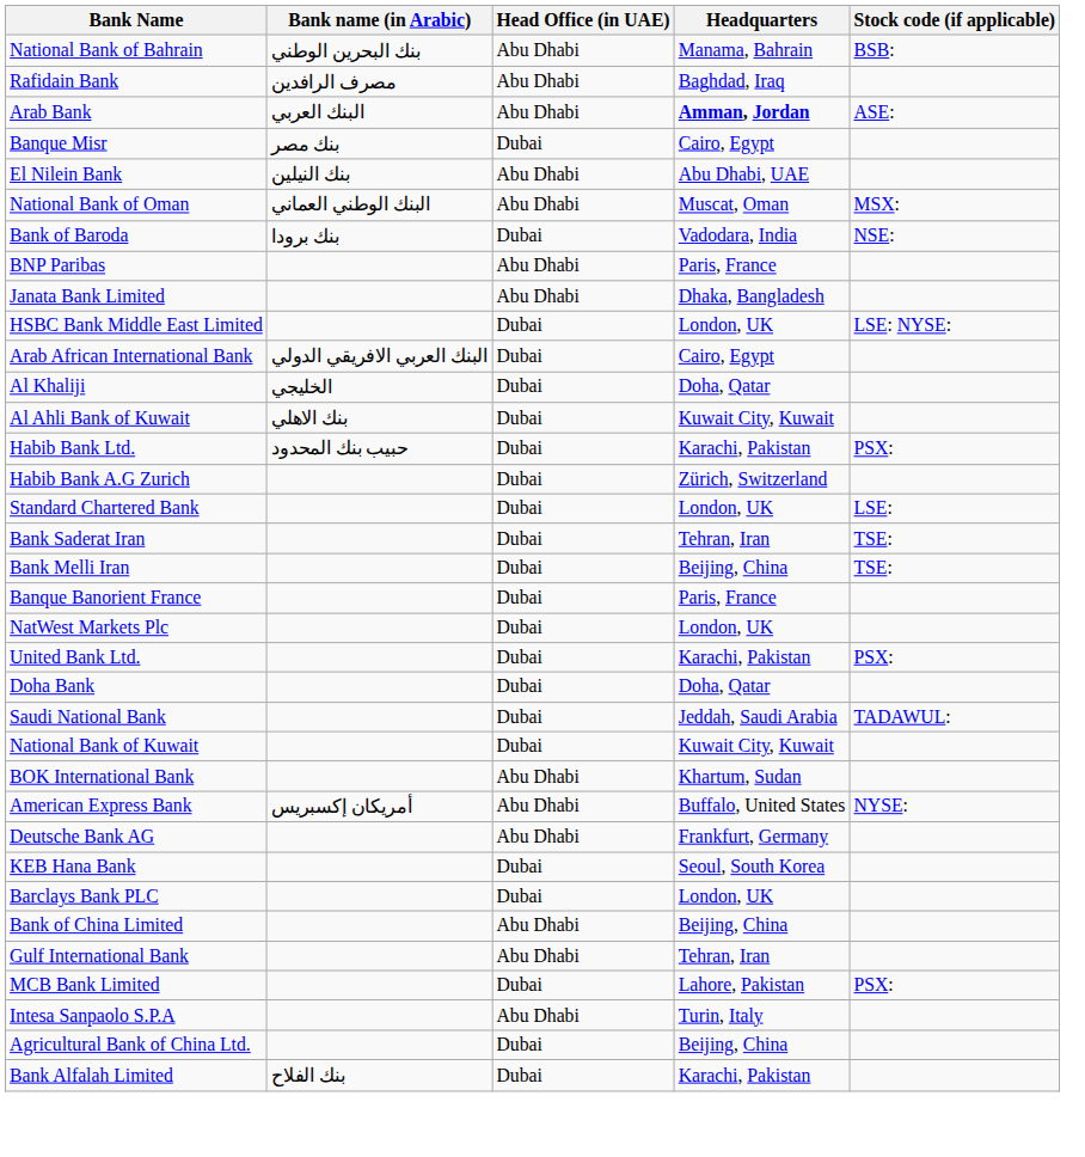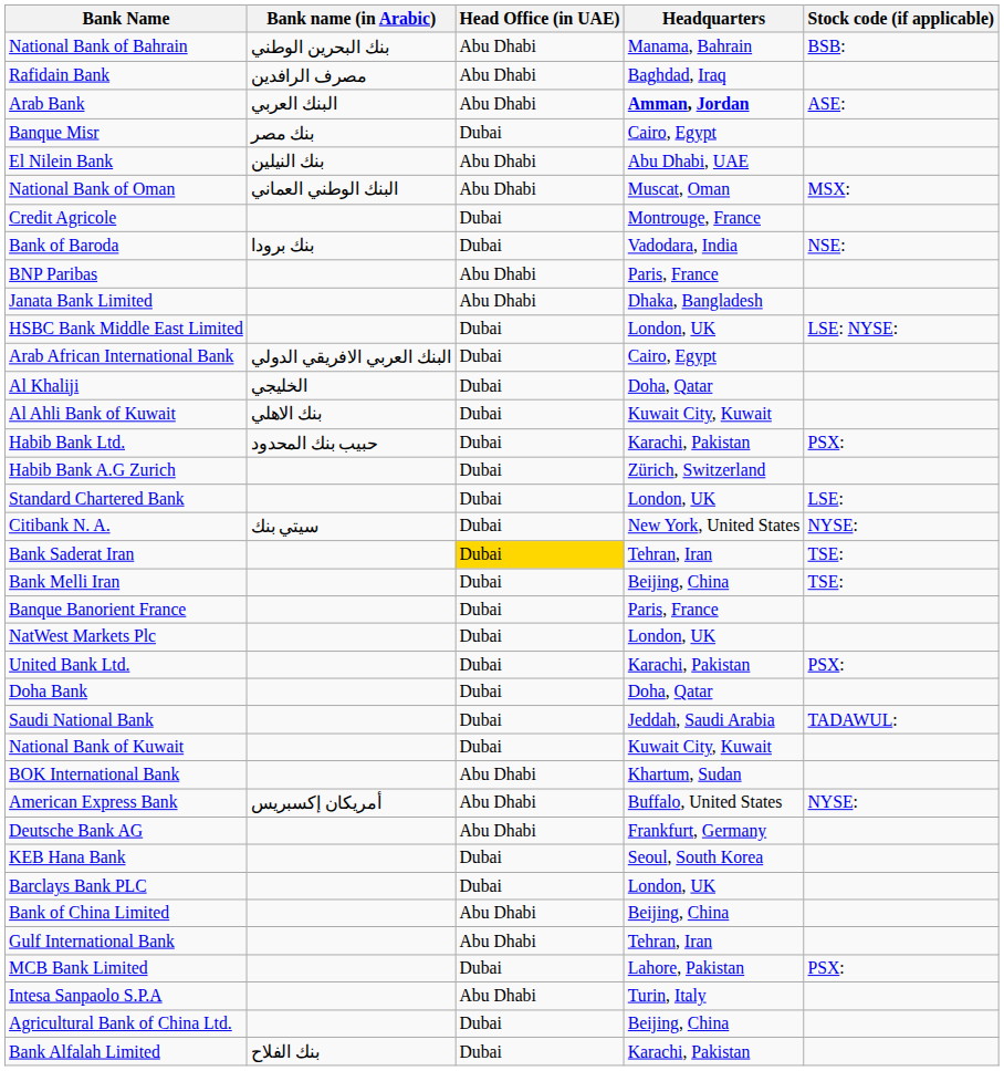 <table class="wikitable sortable mw-collapsible">
 <tr>
 <th>Bank Name</th>
 <th>Bank name (in <a href='#'>Arabic</a>)</th>
 <th>Head Office (in UAE)</th>
 <th>Headquarters</th>
 <th>Stock code (if applicable)</th>
 </tr>
 <tr>
 <td><a href='#'>National Bank of Bahrain</a></td>
 <td>بنك البحرين الوطني</td>
 <td>Abu Dhabi</td>
 <td><a href='#'>Manama</a>, <a href='#'>Bahrain</a></td>
 <td><a href='#'>BSB</a>: </td>
 </tr>
 <tr>
 <td><a href='#'>Rafidain Bank</a></td>
 <td>مصرف الرافدين</td>
 <td>Abu Dhabi</td>
 <td><a href='#'>Baghdad</a>, <a href='#'>Iraq</a></td>
 <td></td>
 </tr>
 <tr>
 <td><a href='#'>Arab Bank</a></td>
 <td>البنك العربي</td>
 <td>Abu Dhabi</td>
 <td><strong><a href='#'>Amman</a>, <a href='#'>Jordan</a></strong></td>
 <td><a href='#'>ASE</a>: </td>
 </tr>
 <tr>
 <td><a href='#'>Banque Misr</a></td>
 <td>بنك مصر</td>
 <td>Dubai</td>
 <td><a href='#'>Cairo</a>, <a href='#'>Egypt</a></td>
 <td></td>
 </tr>
 <tr>
 <td><a href='#'>El Nilein Bank</a></td>
 <td>بنك النيلين</td>
 <td>Abu Dhabi</td>
 <td><a href='#'>Abu Dhabi</a>, <a href='#'>UAE</a></td>
 <td></td>
 </tr>
 <tr>
 <td><a href='#'>National Bank of Oman</a></td>
 <td>البنك الوطني العماني</td>
 <td>Abu Dhabi</td>
 <td><a href='#'>Muscat</a>, <a href='#'>Oman</a></td>
 <td><a href='#'>MSX</a>: </td>
+</tr>
+<tr>
+<td><a href='#'>Credit Agricole</a></td>
+<td></td>
+<td>Dubai</td>
+<td><a href='#'>Montrouge</a>, <a href='#'>France</a></td>
+<td></td>
 </tr>
 <tr>
 <td><a href='#'>Bank of Baroda</a></td>
 <td>بنك برودا</td>
 <td>Dubai</td>
 <td><a href='#'>Vadodara</a>, <a href='#'>India</a></td>
 <td><a href='#'>NSE</a>: </td>
 </tr>
 <tr>
 <td><a href='#'>BNP Paribas</a></td>
 <td></td>
 <td>Abu Dhabi</td>
 <td><a href='#'>Paris</a>, <a href='#'>France</a></td>
 <td></td>
 </tr>
 <tr>
 <td><a href='#'>Janata Bank Limited</a></td>
 <td></td>
 <td>Abu Dhabi</td>
 <td><a href='#'>Dhaka</a>, <a href='#'>Bangladesh</a></td>
 <td></td>
 </tr>
 <tr>
 <td><a href='#'>HSBC Bank Middle East Limited</a></td>
 <td></td>
 <td>Dubai</td>
 <td><a href='#'>London</a>, <a href='#'>UK</a></td>
 <td><a href='#'>LSE</a>:  <a href='#'>NYSE</a>: </td>
 </tr>
 <tr>
 <td><a href='#'>Arab African International Bank</a></td>
 <td>البنك العربي الافريقي الدولي</td>
 <td>Dubai</td>
 <td><a href='#'>Cairo</a>, <a href='#'>Egypt</a></td>
 <td></td>
 </tr>
 <tr>
 <td><a href='#'>Al Khaliji</a></td>
 <td>الخليجي</td>
 <td>Dubai</td>
 <td><a href='#'>Doha</a>, <a href='#'>Qatar</a></td>
 <td></td>
 </tr>
 <tr>
 <td><a href='#'>Al Ahli Bank of Kuwait</a></td>
 <td>بنك الاهلي</td>
 <td>Dubai</td>
 <td><a href='#'>Kuwait City</a>, <a href='#'>Kuwait</a></td>
 <td></td>
 </tr>
 <tr>
 <td><a href='#'>Habib Bank Ltd.</a></td>
 <td>حبيب بنك المحدود</td>
 <td>Dubai</td>
 <td><a href='#'>Karachi</a>, <a href='#'>Pakistan</a></td>
 <td><a href='#'>PSX</a>: </td>
 </tr>
 <tr>
 <td><a href='#'>Habib Bank A.G Zurich</a></td>
 <td></td>
 <td>Dubai</td>
 <td><a href='#'>Zürich</a>, <a href='#'>Switzerland</a></td>
 <td></td>
 </tr>
 <tr>
 <td><a href='#'>Standard Chartered Bank</a></td>
 <td></td>
 <td>Dubai</td>
 <td><a href='#'>London</a>, <a href='#'>UK</a></td>
 <td><a href='#'>LSE</a>: </td>
 </tr>
 <tr>
+<td><a href='#'>Citibank N. A.</a></td>
+<td>سيتي بنك</td>
+<td>Dubai</td>
+<td><a href='#'>New York</a>, United States</td>
+<td><a href='#'>NYSE</a>: </td>
+</tr>
+<tr>
 <td><a href='#'>Bank Saderat Iran</a></td>
 <td></td>
-<td>Dubai</td>
+<td style="background: gold;">Dubai</td>
 <td><a href='#'>Tehran</a>, <a href='#'>Iran</a></td>
 <td><a href='#'>TSE</a>: </td>
 </tr>
 <tr>
 <td><a href='#'>Bank Melli Iran</a></td>
 <td></td>
 <td>Dubai</td>
 <td><a href='#'>Beijing</a>, <a href='#'>China</a></td>
 <td><a href='#'>TSE</a>: </td>
 </tr>
 <tr>
 <td><a href='#'>Banque Banorient France</a></td>
 <td></td>
 <td>Dubai</td>
 <td><a href='#'>Paris</a>, <a href='#'>France</a></td>
 <td></td>
 </tr>
 <tr>
 <td><a href='#'>NatWest Markets Plc</a></td>
 <td></td>
 <td>Dubai</td>
 <td><a href='#'>London</a>, <a href='#'>UK</a></td>
 <td></td>
 </tr>
 <tr>
 <td><a href='#'>United Bank Ltd.</a></td>
 <td></td>
 <td>Dubai</td>
 <td><a href='#'>Karachi</a>, <a href='#'>Pakistan</a></td>
 <td><a href='#'>PSX</a>: </td>
 </tr>
 <tr>
 <td><a href='#'>Doha Bank</a></td>
 <td></td>
 <td>Dubai</td>
 <td><a href='#'>Doha</a>, <a href='#'>Qatar</a></td>
 <td></td>
 </tr>
 <tr>
 <td><a href='#'>Saudi National Bank</a></td>
 <td></td>
 <td>Dubai</td>
 <td><a href='#'>Jeddah</a>, <a href='#'>Saudi Arabia</a></td>
 <td><a href='#'>TADAWUL</a>:</td>
 </tr>
 <tr>
 <td><a href='#'>National Bank of Kuwait</a></td>
 <td></td>
 <td>Dubai</td>
 <td><a href='#'>Kuwait City</a>, <a href='#'>Kuwait</a></td>
 <td></td>
 </tr>
 <tr>
 <td><a href='#'>BOK International Bank</a></td>
 <td></td>
 <td>Abu Dhabi</td>
 <td><a href='#'>Khartum</a>, <a href='#'>Sudan</a></td>
 <td></td>
 </tr>
 <tr>
 <td><a href='#'>American Express Bank</a></td>
 <td>أمريكان إكسبريس</td>
 <td>Abu Dhabi</td>
 <td><a href='#'>Buffalo</a>, United States</td>
 <td><a href='#'>NYSE</a>: </td>
 </tr>
 <tr>
 <td><a href='#'>Deutsche Bank AG</a></td>
 <td></td>
 <td>Abu Dhabi</td>
 <td><a href='#'>Frankfurt</a>, <a href='#'>Germany</a></td>
 <td></td>
 </tr>
 <tr>
 <td><a href='#'>KEB Hana Bank</a></td>
 <td></td>
 <td>Dubai</td>
 <td><a href='#'>Seoul</a>, <a href='#'>South Korea</a></td>
 <td></td>
 </tr>
 <tr>
 <td><a href='#'>Barclays Bank PLC</a></td>
 <td></td>
 <td>Dubai</td>
 <td><a href='#'>London</a>, <a href='#'>UK</a></td>
 <td></td>
 </tr>
 <tr>
 <td><a href='#'>Bank of China Limited</a></td>
 <td></td>
 <td>Abu Dhabi</td>
 <td><a href='#'>Beijing</a>, <a href='#'>China</a></td>
 <td></td>
 </tr>
 <tr>
 <td><a href='#'>Gulf International Bank</a></td>
 <td></td>
 <td>Abu Dhabi</td>
 <td><a href='#'>Tehran</a>, <a href='#'>Iran</a></td>
 <td></td>
 </tr>
 <tr>
 <td><a href='#'>MCB Bank Limited</a></td>
 <td></td>
 <td>Dubai</td>
 <td><a href='#'>Lahore</a>, <a href='#'>Pakistan</a></td>
 <td><a href='#'>PSX</a>: </td>
 </tr>
 <tr>
 <td><a href='#'>Intesa Sanpaolo S.P.A</a></td>
 <td></td>
 <td>Abu Dhabi</td>
 <td><a href='#'>Turin</a>, <a href='#'>Italy</a></td>
 <td></td>
 </tr>
 <tr>
 <td><a href='#'>Agricultural Bank of China Ltd.</a></td>
 <td></td>
 <td>Dubai</td>
 <td><a href='#'>Beijing</a>, <a href='#'>China</a></td>
 <td></td>
 </tr>
 <tr>
 <td><a href='#'>Bank Alfalah Limited</a></td>
 <td>بنك الفلاح</td>
 <td>Dubai</td>
 <td><a href='#'>Karachi</a>, <a href='#'>Pakistan</a></td>
 <td></td>
 </tr>
 </table>
